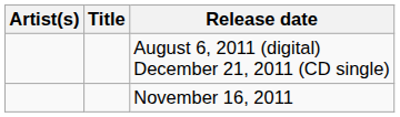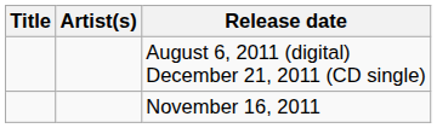 <table class="wikitable">
 <tr>
+<th>Title</th>
 <th>Artist(s)</th>
-<th>Title</th>
 <th>Release date</th>
 </tr>
 <tr>
 <td align="left"></td>
 <td align="left"></td>
 <td>August 6, 2011 (digital)<br>December 21, 2011 (CD single)</td>
 </tr>
 <tr>
 <td align="left"></td>
 <td align="left"></td>
 <td>November 16, 2011</td>
 </tr>
 </table>
